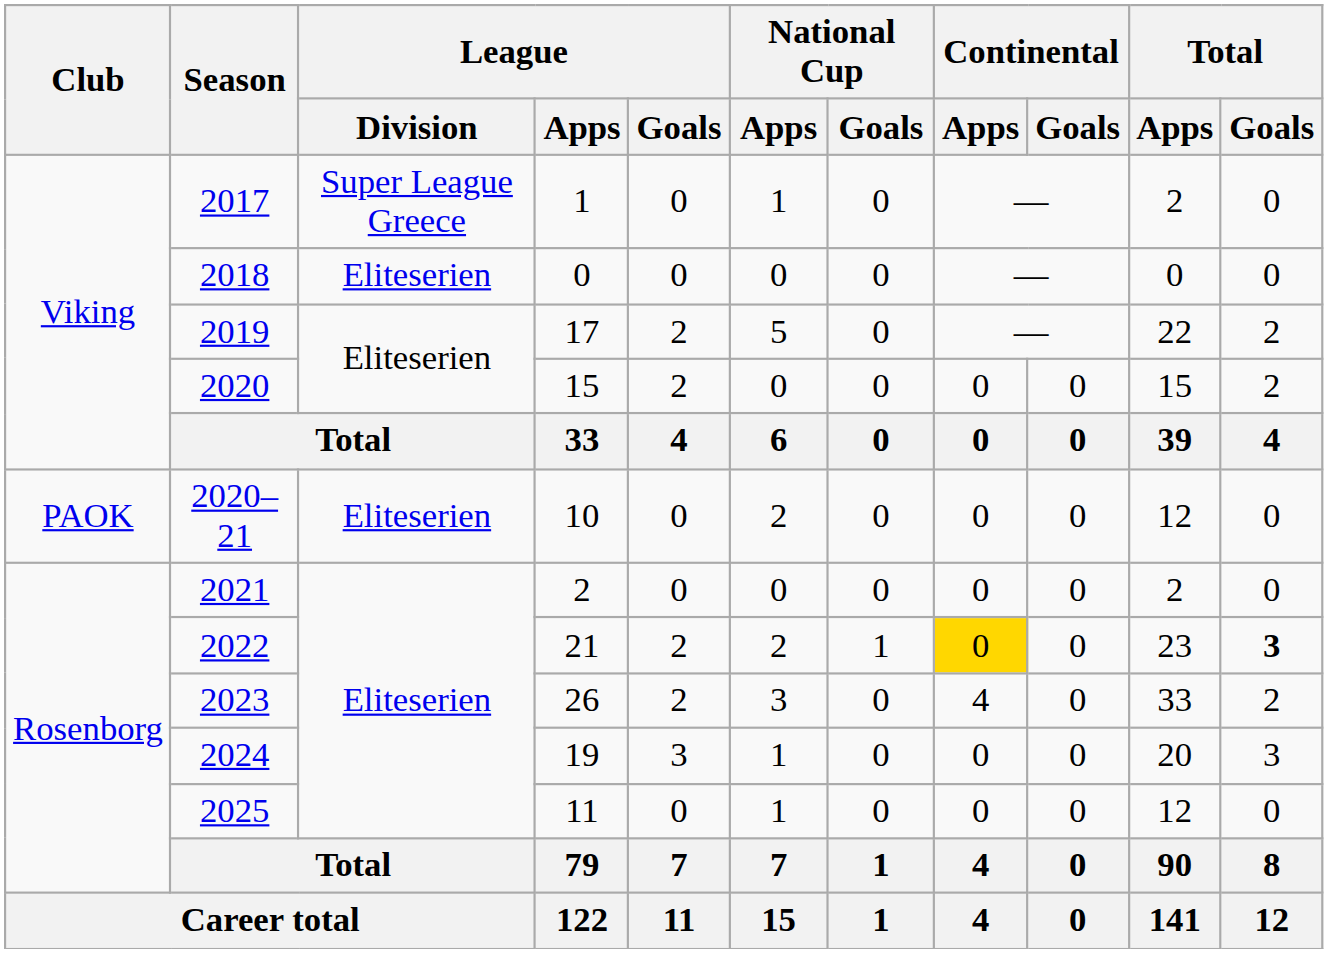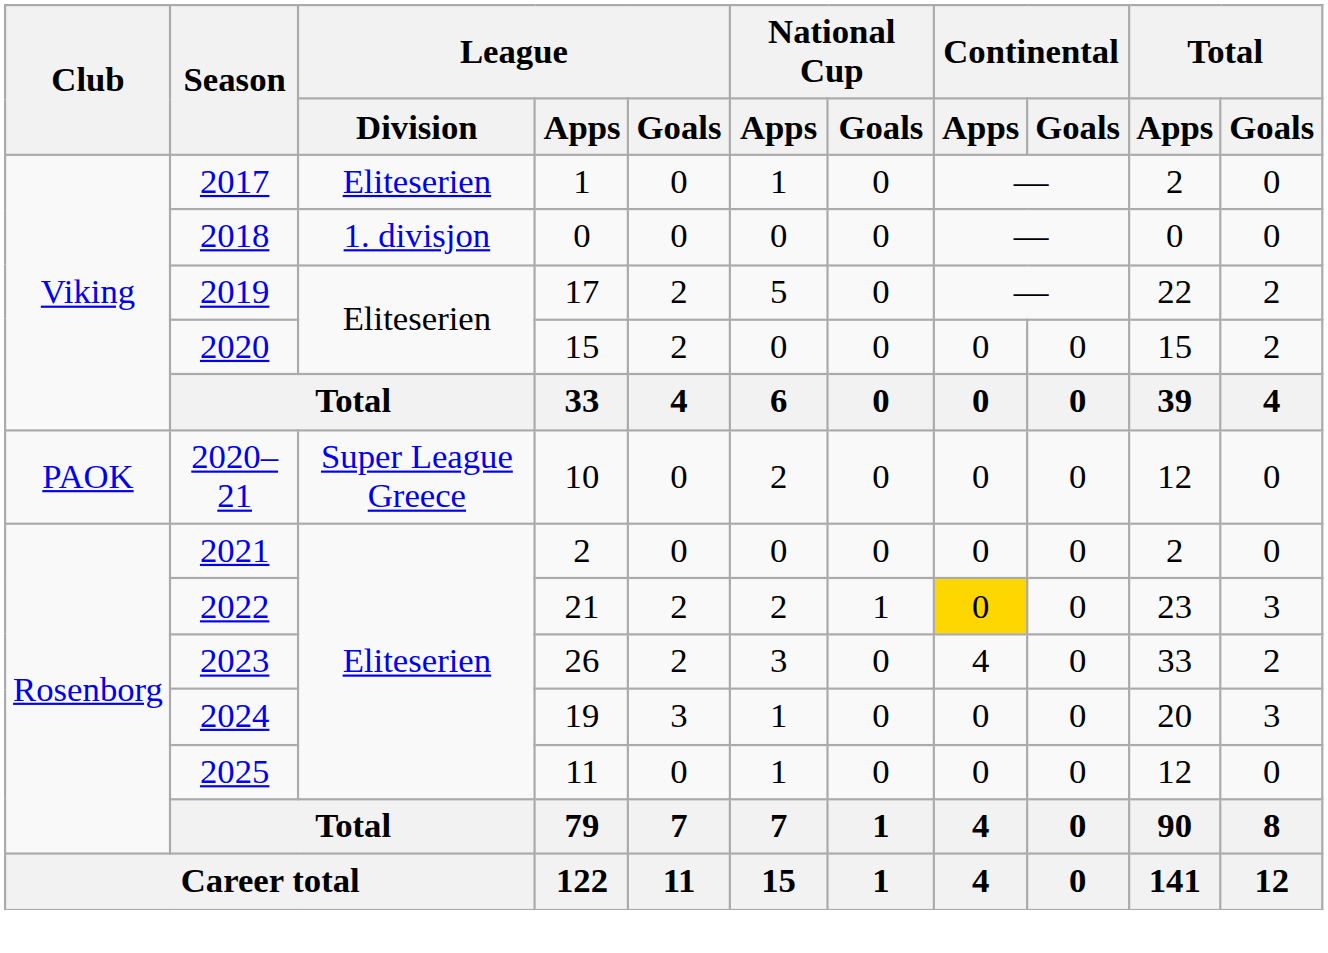 <table class="wikitable" style="text-align: center;">
 <tr>
 <th rowspan="2">Club</th>
 <th rowspan="2">Season</th>
 <th colspan="3">League</th>
 <th colspan="2">National Cup</th>
 <th colspan="2">Continental</th>
 <th colspan="2">Total</th>
 </tr>
 <tr>
 <th>Division</th>
 <th>Apps</th>
 <th>Goals</th>
 <th>Apps</th>
 <th>Goals</th>
 <th>Apps</th>
 <th>Goals</th>
 <th>Apps</th>
 <th>Goals</th>
 </tr>
 <tr>
 <td rowspan="5"><a href='#'>Viking</a></td>
 <td><a href='#'>2017</a></td>
-<td><a href='#'>Super League Greece</a></td>
+<td><a href='#'>Eliteserien</a></td>
 <td>1</td>
 <td>0</td>
 <td>1</td>
 <td>0</td>
 <td colspan="2">—</td>
 <td>2</td>
 <td>0</td>
 </tr>
 <tr>
 <td><a href='#'>2018</a></td>
-<td><a href='#'>Eliteserien</a></td>
+<td><a href='#'>1. divisjon</a></td>
 <td>0</td>
 <td>0</td>
 <td>0</td>
 <td>0</td>
 <td colspan="2">—</td>
 <td>0</td>
 <td>0</td>
 </tr>
 <tr>
 <td><a href='#'>2019</a></td>
 <td rowspan="2">Eliteserien</td>
 <td>17</td>
 <td>2</td>
 <td>5</td>
 <td>0</td>
 <td colspan="2">—</td>
 <td>22</td>
 <td>2</td>
 </tr>
 <tr>
 <td><a href='#'>2020</a></td>
 <td>15</td>
 <td>2</td>
 <td>0</td>
 <td>0</td>
 <td>0</td>
 <td>0</td>
 <td>15</td>
 <td>2</td>
 </tr>
 <tr>
 <th colspan="2">Total</th>
 <th>33</th>
 <th>4</th>
 <th>6</th>
 <th>0</th>
 <th>0</th>
 <th>0</th>
 <th>39</th>
 <th>4</th>
 </tr>
 <tr>
 <td><a href='#'>PAOK</a></td>
 <td><a href='#'>2020–21</a></td>
-<td><a href='#'>Eliteserien</a></td>
+<td><a href='#'>Super League Greece</a></td>
 <td>10</td>
 <td>0</td>
 <td>2</td>
 <td>0</td>
 <td>0</td>
 <td>0</td>
 <td>12</td>
 <td>0</td>
 </tr>
 <tr>
 <td rowspan="6"><a href='#'>Rosenborg</a></td>
 <td><a href='#'>2021</a></td>
 <td rowspan="5"><a href='#'>Eliteserien</a></td>
 <td>2</td>
 <td>0</td>
 <td>0</td>
 <td>0</td>
 <td>0</td>
 <td>0</td>
 <td>2</td>
 <td>0</td>
 </tr>
 <tr>
 <td><a href='#'>2022</a></td>
 <td>21</td>
 <td>2</td>
 <td>2</td>
 <td>1</td>
 <td style="background: gold;">0</td>
 <td>0</td>
 <td>23</td>
-<td><strong>3</strong></td>
+<td>3</td>
 </tr>
 <tr>
 <td><a href='#'>2023</a></td>
 <td>26</td>
 <td>2</td>
 <td>3</td>
 <td>0</td>
 <td>4</td>
 <td>0</td>
 <td>33</td>
 <td>2</td>
 </tr>
 <tr>
 <td><a href='#'>2024</a></td>
 <td>19</td>
 <td>3</td>
 <td>1</td>
 <td>0</td>
 <td>0</td>
 <td>0</td>
 <td>20</td>
 <td>3</td>
 </tr>
 <tr>
 <td><a href='#'>2025</a></td>
 <td>11</td>
 <td>0</td>
 <td>1</td>
 <td>0</td>
 <td>0</td>
 <td>0</td>
 <td>12</td>
 <td>0</td>
 </tr>
 <tr>
 <th colspan="2">Total</th>
 <th>79</th>
 <th>7</th>
 <th>7</th>
 <th>1</th>
 <th>4</th>
 <th>0</th>
 <th>90</th>
 <th>8</th>
 </tr>
 <tr>
 <th colspan="3">Career total</th>
 <th>122</th>
 <th>11</th>
 <th>15</th>
 <th>1</th>
 <th>4</th>
 <th>0</th>
 <th>141</th>
 <th>12</th>
 </tr>
 </table>
